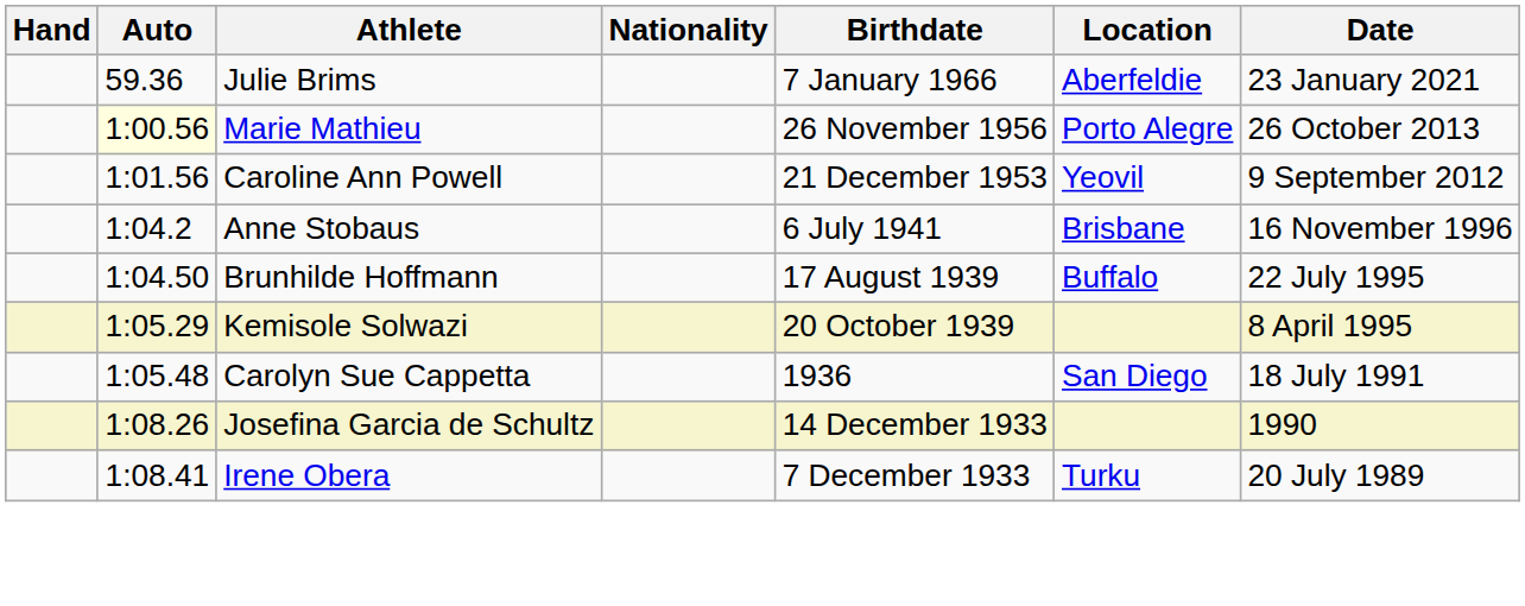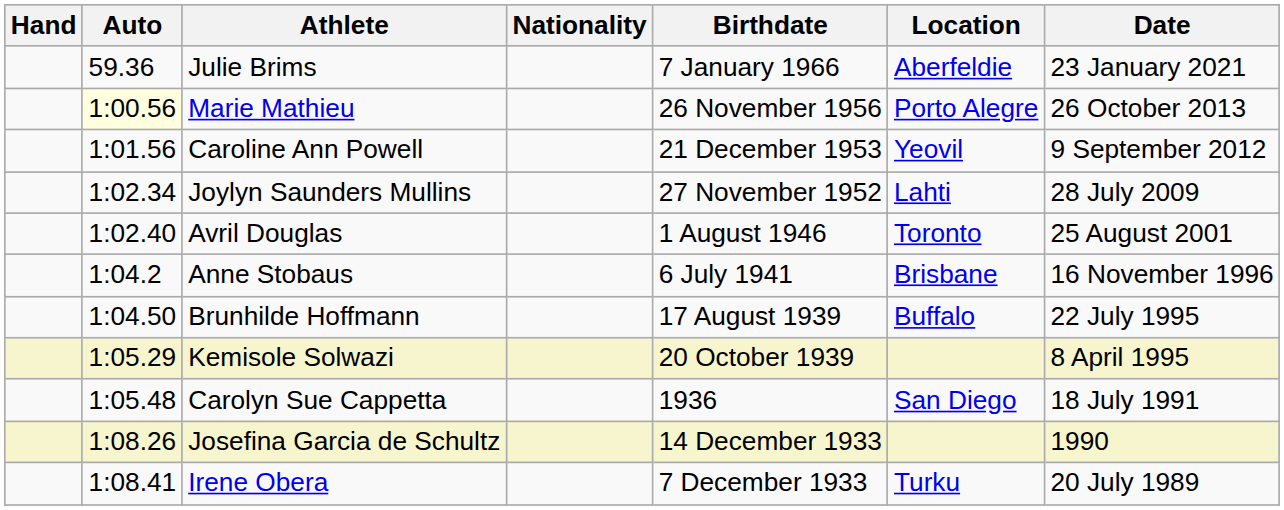 <table class="wikitable">
 <tr>
 <th>Hand</th>
 <th>Auto</th>
 <th>Athlete</th>
 <th>Nationality</th>
 <th>Birthdate</th>
 <th>Location</th>
 <th>Date</th>
 </tr>
 <tr>
 <td></td>
 <td>59.36</td>
 <td>Julie Brims</td>
 <td></td>
 <td>7 January 1966</td>
 <td><a href='#'>Aberfeldie</a></td>
 <td>23 January 2021</td>
 </tr>
 <tr>
 <td></td>
 <td style="background: lightyellow;">1:00.56</td>
 <td><a href='#'>Marie  Mathieu</a></td>
 <td></td>
 <td>26 November 1956</td>
 <td><a href='#'>Porto Alegre</a></td>
 <td>26 October 2013</td>
 </tr>
 <tr>
 <td></td>
 <td>1:01.56</td>
 <td>Caroline Ann Powell</td>
 <td></td>
 <td>21 December 1953</td>
 <td><a href='#'>Yeovil</a></td>
 <td>9 September 2012</td>
+</tr>
+<tr>
+<td></td>
+<td>1:02.34</td>
+<td>Joylyn Saunders Mullins</td>
+<td></td>
+<td>27 November 1952</td>
+<td><a href='#'>Lahti</a></td>
+<td>28 July 2009</td>
+</tr>
+<tr>
+<td></td>
+<td>1:02.40</td>
+<td>Avril Douglas</td>
+<td></td>
+<td>1 August 1946</td>
+<td><a href='#'>Toronto</a></td>
+<td>25 August 2001</td>
 </tr>
 <tr>
 <td></td>
 <td>1:04.2</td>
 <td>Anne Stobaus</td>
 <td></td>
 <td>6 July 1941</td>
 <td><a href='#'>Brisbane</a></td>
 <td>16 November 1996</td>
 </tr>
 <tr>
 <td></td>
 <td>1:04.50</td>
 <td>Brunhilde Hoffmann</td>
 <td></td>
 <td>17 August 1939</td>
 <td><a href='#'>Buffalo</a></td>
 <td>22 July 1995</td>
 </tr>
 <tr bgcolor=#f6F5CE>
 <td></td>
 <td>1:05.29</td>
 <td>Kemisole Solwazi</td>
 <td></td>
 <td>20 October 1939</td>
 <td></td>
 <td>8 April 1995</td>
 </tr>
 <tr>
 <td></td>
 <td>1:05.48</td>
 <td>Carolyn Sue Cappetta</td>
 <td></td>
 <td>1936</td>
 <td><a href='#'>San Diego</a></td>
 <td>18 July 1991</td>
 </tr>
 <tr bgcolor=#f6F5CE>
 <td></td>
 <td>1:08.26</td>
 <td>Josefina Garcia de Schultz</td>
 <td></td>
 <td>14 December 1933</td>
 <td></td>
 <td>1990</td>
 </tr>
 <tr>
 <td></td>
 <td>1:08.41</td>
 <td><a href='#'>Irene Obera</a></td>
 <td></td>
 <td>7 December 1933</td>
 <td><a href='#'>Turku</a></td>
 <td>20 July 1989</td>
 </tr>
 </table>
